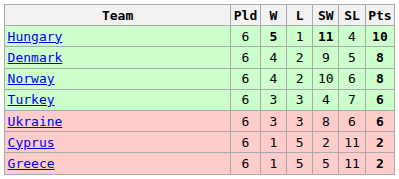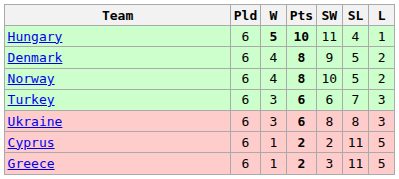 <table class=wikitable style="text-align:center">
 <tr>
 <th width=220>Team</th>
 <th width=20>Pld</th>
 <th width=20>W</th>
-<th width=20>L</th>
+<th width=20>Pts</th>
 <th width=20>SW</th>
 <th width=20>SL</th>
-<th width=20>Pts</th>
+<th width=20>L</th>
 </tr>
 <tr style="background:#cfc;">
 <td align=left> <a href='#'>Hungary</a></td>
 <td>6</td>
 <td><strong>5</strong></td>
+<td><strong>10</strong></td>
+<td>11</td>
+<td>4</td>
 <td>1</td>
-<td><strong>11</strong></td>
-<td>4</td>
-<td><strong>10</strong></td>
 </tr>
 <tr style="background:#cfc;">
 <td align=left> <a href='#'>Denmark</a></td>
 <td>6</td>
 <td>4</td>
-<td>2</td>
+<td><strong>8</strong></td>
 <td>9</td>
 <td>5</td>
-<td><strong>8</strong></td>
+<td>2</td>
 </tr>
 <tr style="background:#cfc;">
 <td align=left> <a href='#'>Norway</a></td>
 <td>6</td>
 <td>4</td>
+<td><strong>8</strong></td>
+<td>10</td>
+<td>5</td>
 <td>2</td>
-<td>10</td>
-<td>6</td>
-<td><strong>8</strong></td>
 </tr>
 <tr style="background:#cfc;">
 <td align=left> <a href='#'>Turkey</a></td>
 <td>6</td>
 <td>3</td>
+<td><strong>6</strong></td>
+<td>6</td>
+<td>7</td>
 <td>3</td>
-<td>4</td>
-<td>7</td>
-<td><strong>6</strong></td>
 </tr>
 <tr style="background:#fcc;">
 <td align=left> <a href='#'>Ukraine</a></td>
 <td>6</td>
 <td>3</td>
+<td><strong>6</strong></td>
+<td>8</td>
+<td>8</td>
 <td>3</td>
-<td>8</td>
-<td>6</td>
-<td><strong>6</strong></td>
 </tr>
 <tr style="background:#fcc;">
 <td align=left> <a href='#'>Cyprus</a></td>
 <td>6</td>
 <td>1</td>
-<td>5</td>
+<td><strong>2</strong></td>
 <td>2</td>
 <td>11</td>
-<td><strong>2</strong></td>
+<td>5</td>
 </tr>
 <tr style="background:#fcc;">
 <td align=left> <a href='#'>Greece</a></td>
 <td>6</td>
 <td>1</td>
+<td><strong>2</strong></td>
+<td>3</td>
+<td>11</td>
 <td>5</td>
-<td>5</td>
-<td>11</td>
-<td><strong>2</strong></td>
 </tr>
 </table>
